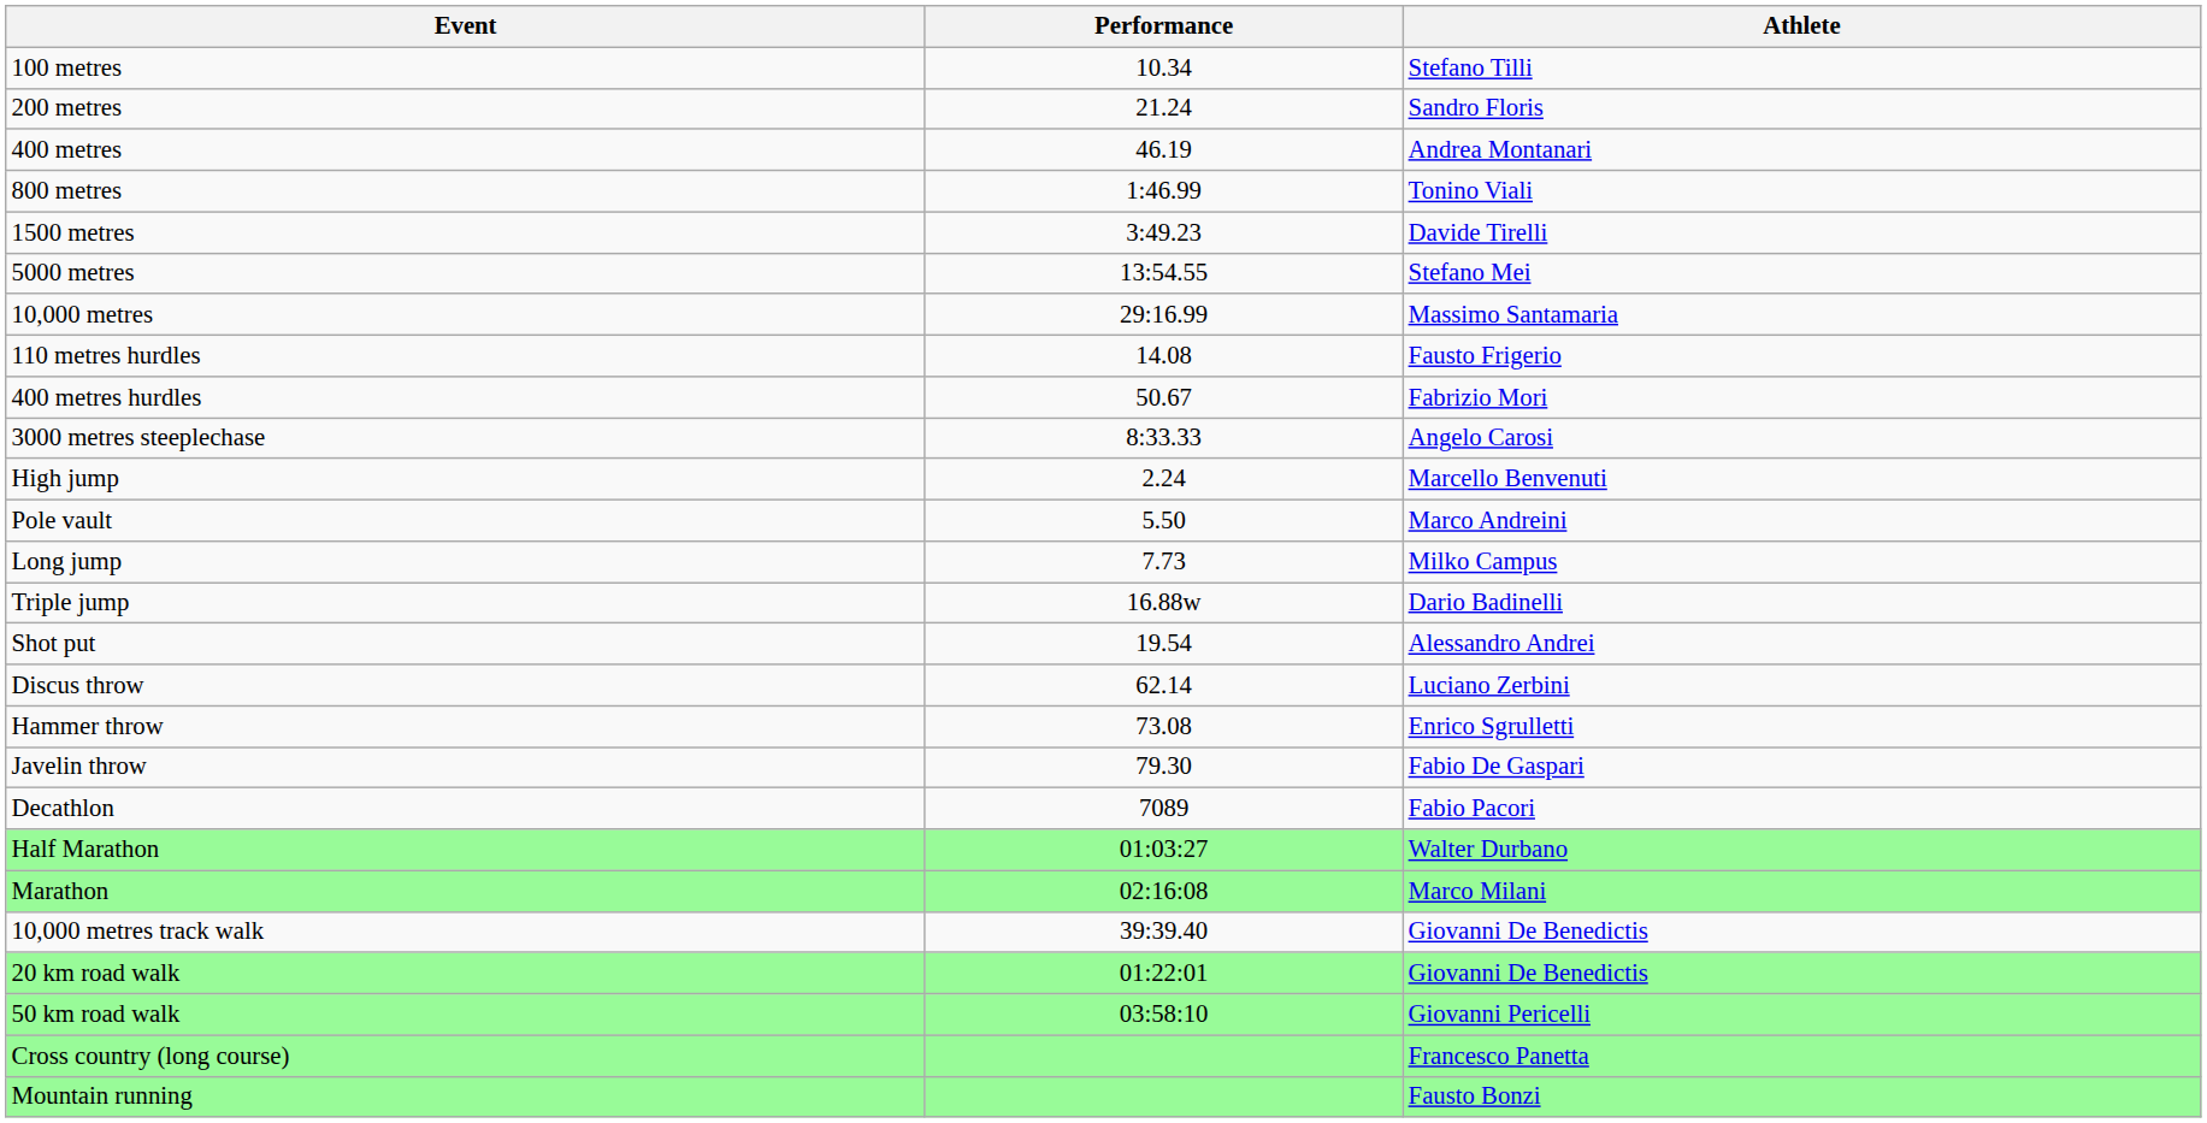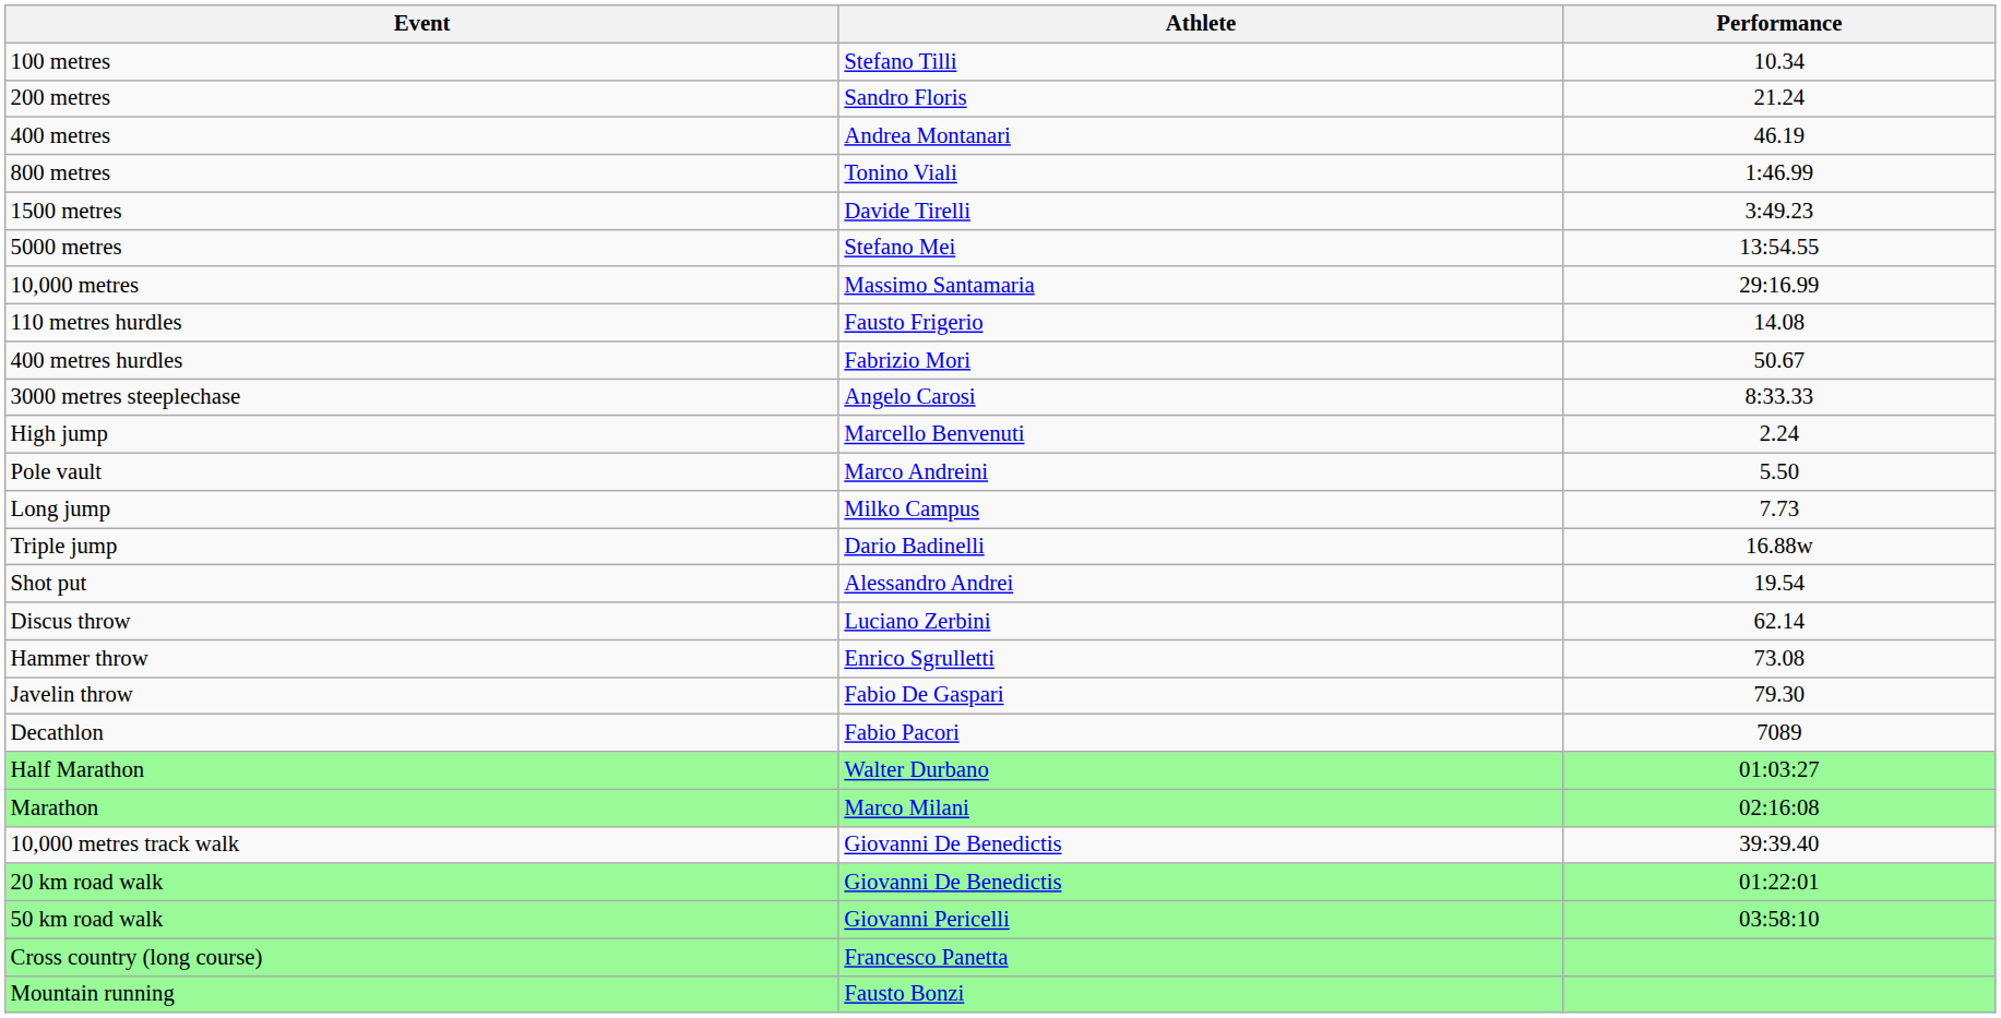 <table class="wikitable" width=80% style="font-size:90%; text-align:left;">
 <tr>
 <th>Event</th>
+<th>Athlete</th>
 <th>Performance</th>
-<th>Athlete</th>
 </tr>
 <tr>
 <td>100 metres</td>
+<td><a href='#'>Stefano Tilli</a></td>
 <td align=center>10.34</td>
-<td><a href='#'>Stefano Tilli</a></td>
 </tr>
 <tr>
 <td>200 metres</td>
+<td><a href='#'>Sandro Floris</a></td>
 <td align=center>21.24</td>
-<td><a href='#'>Sandro Floris</a></td>
 </tr>
 <tr>
 <td>400 metres</td>
+<td><a href='#'>Andrea Montanari</a></td>
 <td align=center>46.19</td>
-<td><a href='#'>Andrea Montanari</a></td>
 </tr>
 <tr>
 <td>800 metres</td>
+<td><a href='#'>Tonino Viali</a></td>
 <td align=center>1:46.99</td>
-<td><a href='#'>Tonino Viali</a></td>
 </tr>
 <tr>
 <td>1500 metres</td>
+<td><a href='#'>Davide Tirelli</a></td>
 <td align=center>3:49.23</td>
-<td><a href='#'>Davide Tirelli</a></td>
 </tr>
 <tr>
 <td>5000 metres</td>
+<td><a href='#'>Stefano Mei</a></td>
 <td align=center>13:54.55</td>
-<td><a href='#'>Stefano Mei</a></td>
 </tr>
 <tr>
 <td>10,000 metres</td>
+<td><a href='#'>Massimo Santamaria</a></td>
 <td align=center>29:16.99</td>
-<td><a href='#'>Massimo Santamaria</a></td>
 </tr>
 <tr>
 <td>110 metres hurdles</td>
+<td><a href='#'>Fausto Frigerio</a></td>
 <td align=center>14.08</td>
-<td><a href='#'>Fausto Frigerio</a></td>
 </tr>
 <tr>
 <td>400 metres hurdles</td>
+<td><a href='#'>Fabrizio Mori</a></td>
 <td align=center>50.67</td>
-<td><a href='#'>Fabrizio Mori</a></td>
 </tr>
 <tr>
 <td>3000 metres steeplechase</td>
+<td><a href='#'>Angelo Carosi</a></td>
 <td align=center>8:33.33</td>
-<td><a href='#'>Angelo Carosi</a></td>
 </tr>
 <tr>
 <td>High jump</td>
+<td><a href='#'>Marcello Benvenuti</a></td>
 <td align=center>2.24</td>
-<td><a href='#'>Marcello Benvenuti</a></td>
 </tr>
 <tr>
 <td>Pole vault</td>
+<td><a href='#'>Marco Andreini</a></td>
 <td align=center>5.50</td>
-<td><a href='#'>Marco Andreini</a></td>
 </tr>
 <tr>
 <td>Long jump</td>
+<td><a href='#'>Milko Campus</a></td>
 <td align=center>7.73</td>
-<td><a href='#'>Milko Campus</a></td>
 </tr>
 <tr>
 <td>Triple jump</td>
+<td><a href='#'>Dario Badinelli</a></td>
 <td align=center>16.88w</td>
-<td><a href='#'>Dario Badinelli</a></td>
 </tr>
 <tr>
 <td>Shot put</td>
+<td><a href='#'>Alessandro Andrei</a></td>
 <td align=center>19.54</td>
-<td><a href='#'>Alessandro Andrei</a></td>
 </tr>
 <tr>
 <td>Discus throw</td>
+<td><a href='#'>Luciano Zerbini</a></td>
 <td align=center>62.14</td>
-<td><a href='#'>Luciano Zerbini</a></td>
 </tr>
 <tr>
 <td>Hammer throw</td>
+<td><a href='#'>Enrico Sgrulletti</a></td>
 <td align=center>73.08</td>
-<td><a href='#'>Enrico Sgrulletti</a></td>
 </tr>
 <tr>
 <td>Javelin throw</td>
+<td><a href='#'>Fabio De Gaspari</a></td>
 <td align=center>79.30</td>
-<td><a href='#'>Fabio De Gaspari</a></td>
 </tr>
 <tr>
 <td>Decathlon</td>
+<td><a href='#'>Fabio Pacori</a></td>
 <td align=center>7089</td>
-<td><a href='#'>Fabio Pacori</a></td>
 </tr>
 <tr bgcolor=palegreen>
 <td>Half Marathon</td>
+<td><a href='#'>Walter Durbano</a></td>
 <td align=center>01:03:27</td>
-<td><a href='#'>Walter Durbano</a></td>
 </tr>
 <tr bgcolor=palegreen>
 <td>Marathon</td>
+<td><a href='#'>Marco Milani</a></td>
 <td align=center>02:16:08</td>
-<td><a href='#'>Marco Milani</a></td>
 </tr>
 <tr>
 <td>10,000 metres track walk</td>
+<td><a href='#'>Giovanni De Benedictis</a></td>
 <td align=center>39:39.40</td>
-<td><a href='#'>Giovanni De Benedictis</a></td>
 </tr>
 <tr bgcolor=palegreen>
 <td>20 km road walk</td>
+<td><a href='#'>Giovanni De Benedictis</a></td>
 <td align=center>01:22:01</td>
-<td><a href='#'>Giovanni De Benedictis</a></td>
 </tr>
 <tr bgcolor=palegreen>
 <td>50 km road walk</td>
+<td><a href='#'>Giovanni Pericelli</a></td>
 <td align=center>03:58:10</td>
-<td><a href='#'>Giovanni Pericelli</a></td>
 </tr>
 <tr bgcolor=palegreen>
 <td>Cross country (long course)</td>
+<td><a href='#'>Francesco Panetta</a></td>
 <td align=center></td>
-<td><a href='#'>Francesco Panetta</a></td>
 </tr>
 <tr bgcolor=palegreen>
 <td>Mountain running</td>
+<td><a href='#'>Fausto Bonzi</a></td>
 <td align=center></td>
-<td><a href='#'>Fausto Bonzi</a></td>
 </tr>
 </table>
